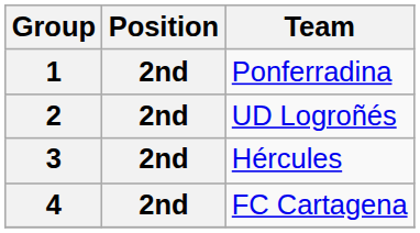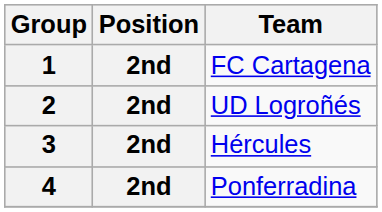 <table class="wikitable">
 <tr>
 <th>Group</th>
 <th>Position</th>
 <th>Team</th>
 </tr>
 <tr>
 <th>1</th>
 <th>2nd</th>
-<td><a href='#'>Ponferradina</a></td>
+<td><a href='#'>FC Cartagena</a></td>
 </tr>
 <tr>
 <th>2</th>
 <th>2nd</th>
 <td><a href='#'>UD Logroñés</a></td>
 </tr>
 <tr>
 <th>3</th>
 <th>2nd</th>
 <td><a href='#'>Hércules</a></td>
 </tr>
 <tr>
 <th>4</th>
 <th>2nd</th>
-<td><a href='#'>FC Cartagena</a></td>
+<td><a href='#'>Ponferradina</a></td>
 </tr>
 <tr>
 </tr>
 </table>
